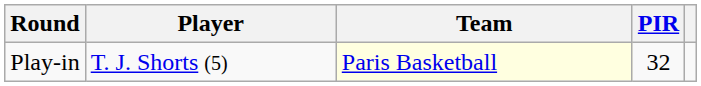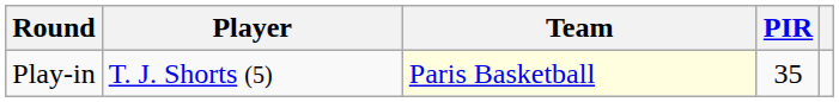 <table class="wikitable sortable" style="text-align: center;">
 <tr>
 <th>Round</th>
 <th style="width:160px;">Player</th>
 <th style="width:190px;">Team</th>
 <th><a href='#'>PIR</a></th>
 <th></th>
 </tr>
 <tr>
 <td>Play-in</td>
 <td style="text-align:left;"> <a href='#'>T. J. Shorts</a> <small>(5)</small></td>
 <td style="background: lightyellow; text-align:left;"> <a href='#'>Paris Basketball</a></td>
-<td>32</td>
+<td>35</td>
 <td></td>
 </tr>
 </table>
